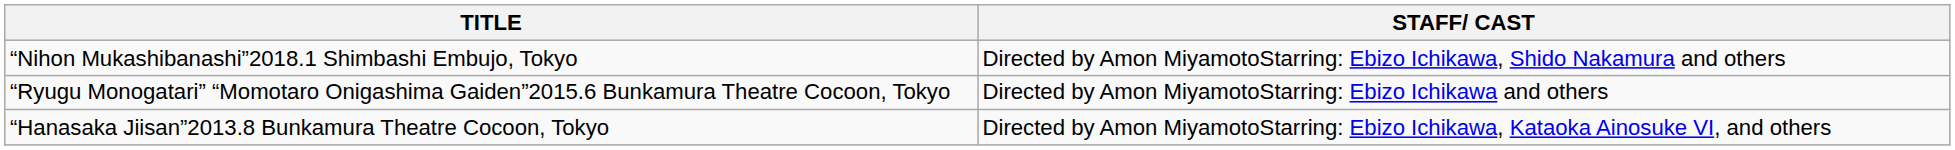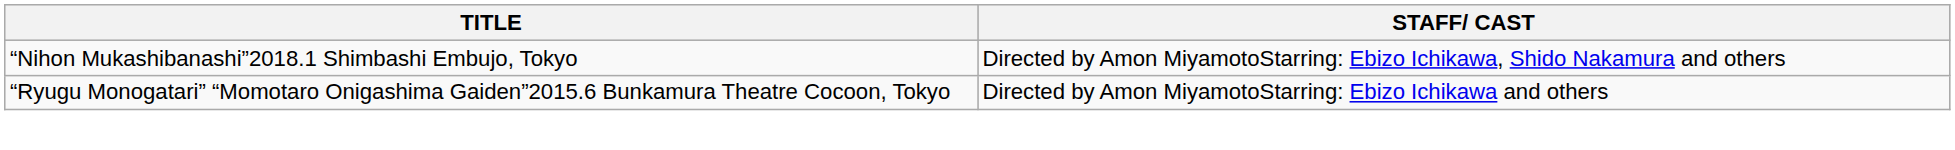 <table class="wikitable"  style="font-size:90%; width:100%;">
 <tr>
 <th>TITLE</th>
 <th>STAFF/ CAST</th>
 </tr>
 <tr valign="top">
 <td style="width:50%">“Nihon Mukashibanashi”2018.1 Shimbashi Embujo, Tokyo</td>
 <td>Directed by Amon MiyamotoStarring: <a href='#'>Ebizo Ichikawa</a>, <a href='#'>Shido Nakamura</a> and others</td>
 </tr>
 <tr valign="top">
 <td style="width:50%">“Ryugu Monogatari” “Momotaro Onigashima Gaiden”2015.6 Bunkamura Theatre Cocoon, Tokyo</td>
 <td>Directed by Amon MiyamotoStarring: <a href='#'>Ebizo Ichikawa</a> and others</td>
 </tr>
-<tr valign="top">
-<td style="width:50%">“Hanasaka Jiisan”2013.8 Bunkamura Theatre Cocoon, Tokyo</td>
-<td>Directed by Amon MiyamotoStarring: <a href='#'>Ebizo Ichikawa</a>, <a href='#'>Kataoka Ainosuke VI</a>, and others</td>
-</tr>
 </table>
